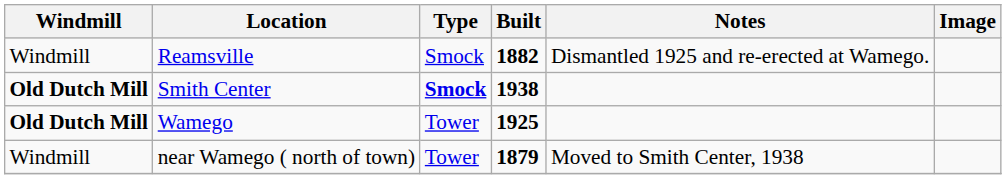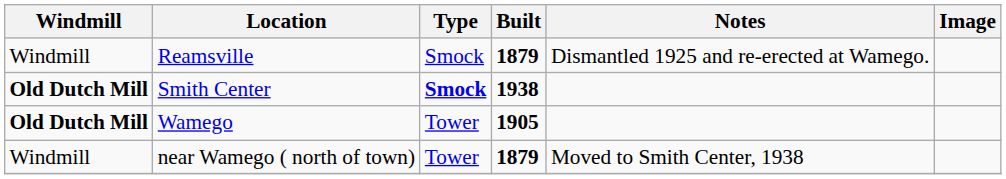 <table class="wikitable">
 <tr>
 <th>Windmill</th>
 <th>Location</th>
 <th>Type</th>
 <th>Built</th>
 <th>Notes</th>
 <th>Image</th>
 </tr>
 <tr>
 <td>Windmill</td>
 <td><a href='#'>Reamsville</a></td>
 <td><a href='#'>Smock</a></td>
-<td><strong>1882</strong></td>
+<td><strong>1879</strong></td>
 <td>Dismantled 1925 and re-erected at Wamego.</td>
 <td></td>
 </tr>
 <tr>
 <td><strong>Old Dutch Mill</strong></td>
 <td><a href='#'>Smith Center</a><br></td>
 <td><strong><a href='#'>Smock</a></strong></td>
 <td><strong>1938</strong></td>
 <td></td>
 <td></td>
 </tr>
 <tr>
 <td><strong>Old Dutch Mill</strong></td>
 <td><a href='#'>Wamego</a><br></td>
 <td><a href='#'>Tower</a></td>
-<td><strong>1925</strong></td>
+<td><strong>1905</strong></td>
 <td></td>
 <td></td>
 </tr>
 <tr>
 <td>Windmill</td>
 <td>near Wamego ( north of town)</td>
 <td><a href='#'>Tower</a></td>
 <td><strong>1879</strong></td>
 <td>Moved to Smith Center, 1938</td>
 <td></td>
 </tr>
 <tr>
 </tr>
 </table>
